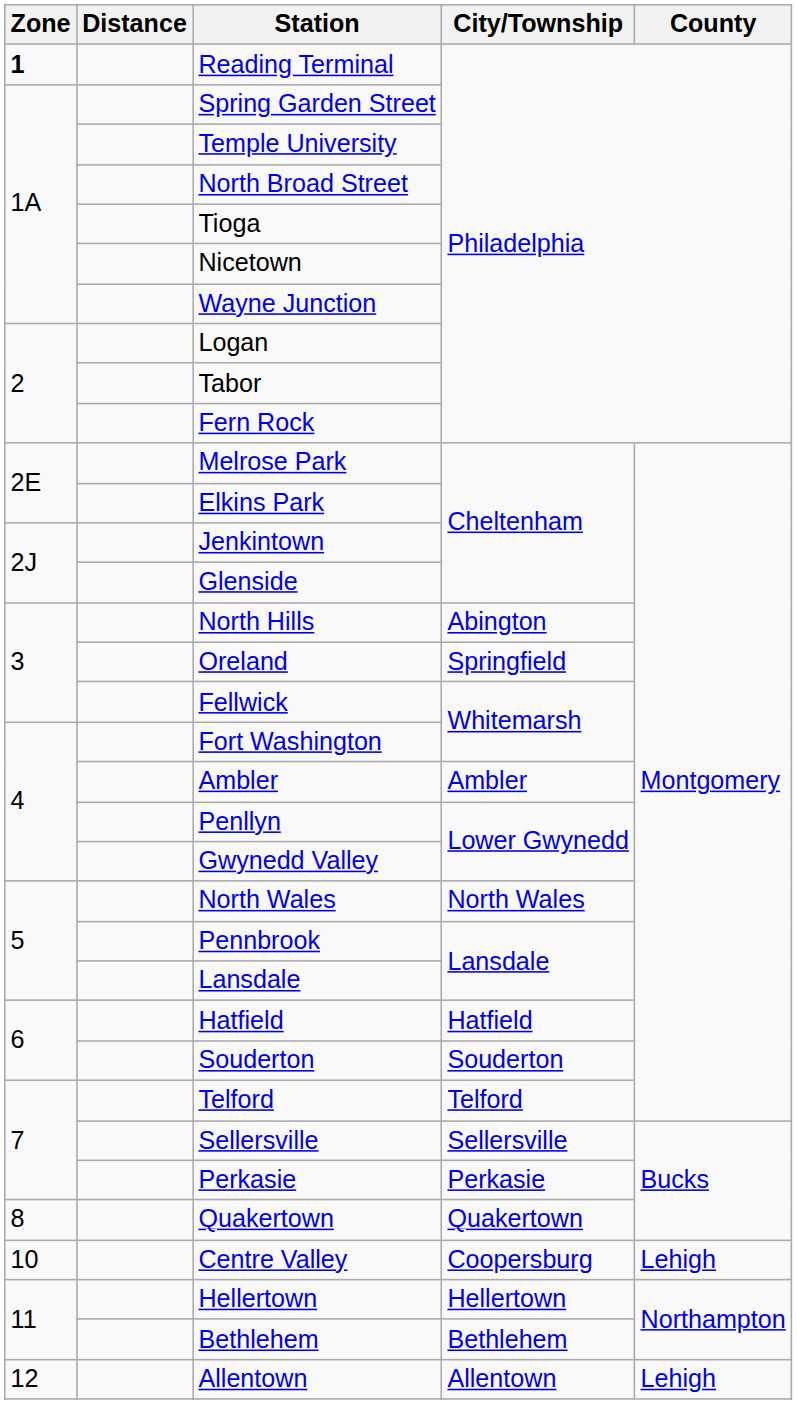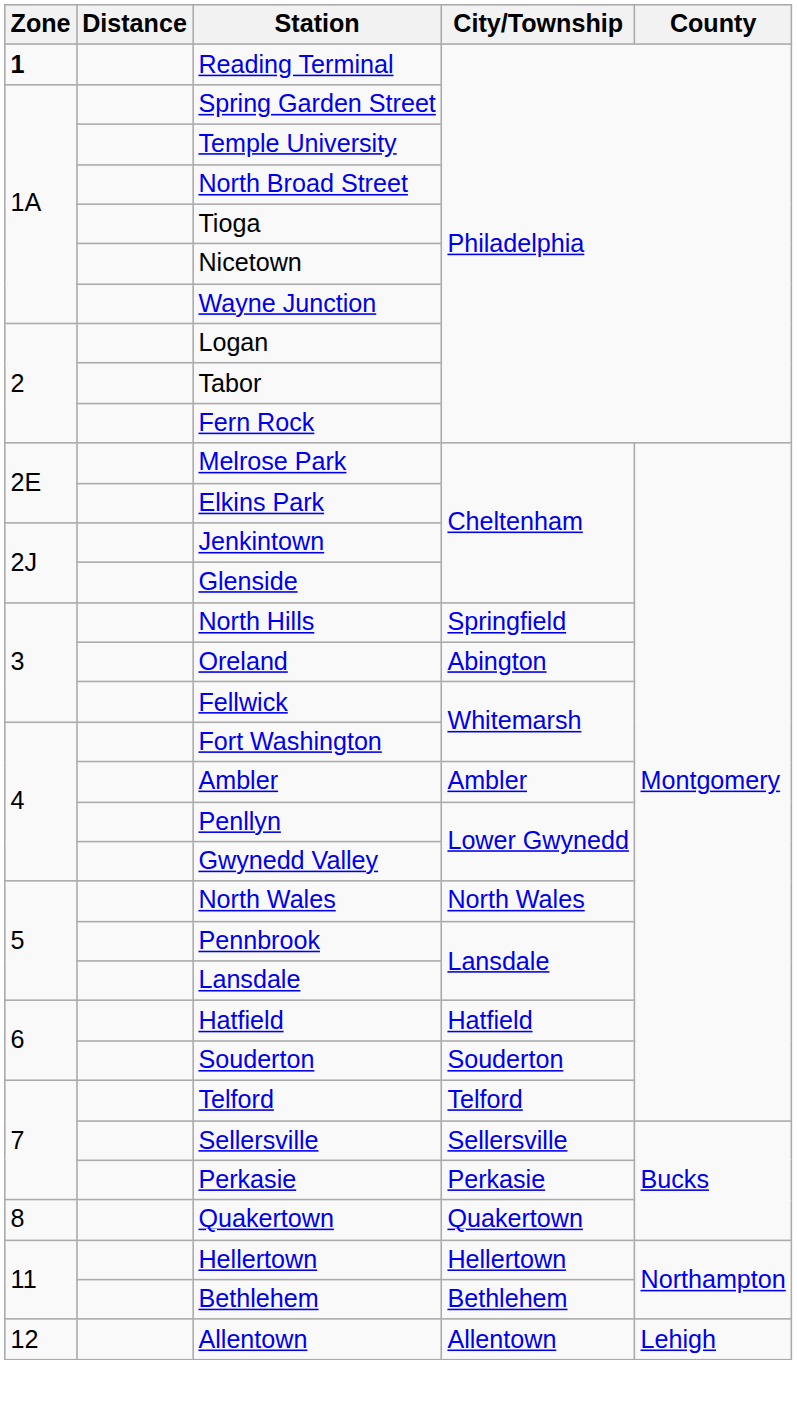 <table class="wikitable">
 <tr>
 <th>Zone</th>
 <th>Distance</th>
 <th>Station</th>
 <th>City/Township</th>
 <th>County</th>
 </tr>
 <tr>
 <td><strong>1</strong></td>
 <td></td>
 <td><a href='#'>Reading Terminal</a></td>
 <td colspan=2 rowspan=10><a href='#'>Philadelphia</a></td>
 </tr>
 <tr>
 <td rowspan=6>1A</td>
 <td></td>
 <td><a href='#'>Spring Garden Street</a></td>
 </tr>
 <tr>
 <td></td>
 <td><a href='#'>Temple University</a></td>
 </tr>
 <tr>
 <td></td>
 <td><a href='#'>North Broad Street</a></td>
 </tr>
 <tr>
 <td></td>
 <td>Tioga</td>
 </tr>
 <tr>
 <td></td>
 <td>Nicetown</td>
 </tr>
 <tr>
 <td></td>
 <td><a href='#'>Wayne Junction</a></td>
 </tr>
 <tr>
 <td rowspan=3>2</td>
 <td></td>
 <td>Logan</td>
 </tr>
 <tr>
 <td></td>
 <td>Tabor</td>
 </tr>
 <tr>
 <td></td>
 <td><a href='#'>Fern Rock</a></td>
 </tr>
 <tr>
 <td rowspan=2>2E</td>
 <td></td>
 <td><a href='#'>Melrose Park</a></td>
 <td rowspan=4><a href='#'>Cheltenham</a></td>
 <td rowspan=17><a href='#'>Montgomery</a></td>
 </tr>
 <tr>
 <td></td>
 <td><a href='#'>Elkins Park</a></td>
 </tr>
 <tr>
 <td rowspan=2>2J</td>
 <td></td>
 <td><a href='#'>Jenkintown</a></td>
 </tr>
 <tr>
 <td></td>
 <td><a href='#'>Glenside</a></td>
 </tr>
 <tr>
 <td rowspan=3>3</td>
 <td></td>
 <td><a href='#'>North Hills</a></td>
-<td><a href='#'>Abington</a></td>
+<td><a href='#'>Springfield</a></td>
 </tr>
 <tr>
 <td></td>
 <td><a href='#'>Oreland</a></td>
-<td><a href='#'>Springfield</a></td>
+<td><a href='#'>Abington</a></td>
 </tr>
 <tr>
 <td></td>
 <td><a href='#'>Fellwick</a></td>
 <td rowspan=2><a href='#'>Whitemarsh</a></td>
 </tr>
 <tr>
 <td rowspan=4>4</td>
 <td></td>
 <td><a href='#'>Fort Washington</a></td>
 </tr>
 <tr>
 <td></td>
 <td><a href='#'>Ambler</a></td>
 <td><a href='#'>Ambler</a></td>
 </tr>
 <tr>
 <td></td>
 <td><a href='#'>Penllyn</a></td>
 <td rowspan=2><a href='#'>Lower Gwynedd</a></td>
 </tr>
 <tr>
 <td></td>
 <td><a href='#'>Gwynedd Valley</a></td>
 </tr>
 <tr>
 <td rowspan=3>5</td>
 <td></td>
 <td><a href='#'>North Wales</a></td>
 <td><a href='#'>North Wales</a></td>
 </tr>
 <tr>
 <td></td>
 <td><a href='#'>Pennbrook</a></td>
 <td rowspan=2><a href='#'>Lansdale</a></td>
 </tr>
 <tr>
 <td></td>
 <td><a href='#'>Lansdale</a></td>
 </tr>
 <tr>
 <td rowspan=2>6</td>
 <td></td>
 <td><a href='#'>Hatfield</a></td>
 <td><a href='#'>Hatfield</a></td>
 </tr>
 <tr>
 <td></td>
 <td><a href='#'>Souderton</a></td>
 <td><a href='#'>Souderton</a></td>
 </tr>
 <tr>
 <td rowspan=3>7</td>
 <td></td>
 <td><a href='#'>Telford</a></td>
 <td><a href='#'>Telford</a></td>
 </tr>
 <tr>
 <td></td>
 <td><a href='#'>Sellersville</a></td>
 <td><a href='#'>Sellersville</a></td>
 <td rowspan=3><a href='#'>Bucks</a></td>
 </tr>
 <tr>
 <td></td>
 <td><a href='#'>Perkasie</a></td>
 <td><a href='#'>Perkasie</a></td>
 </tr>
 <tr>
 <td>8</td>
 <td></td>
 <td><a href='#'>Quakertown</a></td>
 <td><a href='#'>Quakertown</a></td>
 </tr>
 <tr>
-<td>10</td>
-<td></td>
-<td><a href='#'>Centre Valley</a></td>
-<td><a href='#'>Coopersburg</a></td>
-<td><a href='#'>Lehigh</a></td>
-</tr>
-<tr>
 <td rowspan=2>11</td>
 <td></td>
 <td><a href='#'>Hellertown</a></td>
 <td><a href='#'>Hellertown</a></td>
 <td rowspan=2><a href='#'>Northampton</a></td>
 </tr>
 <tr>
 <td></td>
 <td><a href='#'>Bethlehem</a></td>
 <td><a href='#'>Bethlehem</a></td>
 </tr>
 <tr>
 <td>12</td>
 <td></td>
 <td><a href='#'>Allentown</a></td>
 <td><a href='#'>Allentown</a></td>
 <td><a href='#'>Lehigh</a></td>
 </tr>
 </table>
